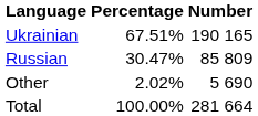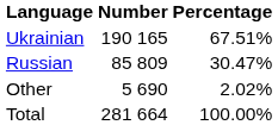 <table class="standard">
 <tr>
 <th>Language</th>
+<th>Number</th>
 <th>Percentage</th>
-<th>Number</th>
 </tr>
 <tr>
 <td><a href='#'>Ukrainian</a></td>
+<td align="right">190 165</td>
 <td align="right">67.51%</td>
-<td align="right">190 165</td>
 </tr>
 <tr>
 <td><a href='#'>Russian</a></td>
+<td align="right">85 809</td>
 <td align="right">30.47%</td>
-<td align="right">85 809</td>
 </tr>
 <tr>
 <td>Other</td>
+<td align="right">5 690</td>
 <td align="right">2.02%</td>
-<td align="right">5 690</td>
 </tr>
 <tr>
 <td>Total</td>
+<td align="right">281 664</td>
 <td align="right">100.00%</td>
-<td align="right">281 664</td>
 </tr>
 </table>
